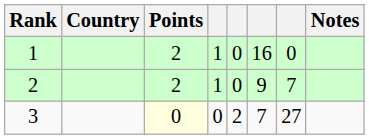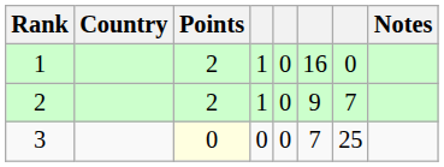 <table class="wikitable sortable" style="text-align: center;">
 <tr>
 <th>Rank</th>
 <th>Country</th>
 <th>Points</th>
 <th></th>
 <th></th>
 <th></th>
 <th></th>
 <th>Notes</th>
 </tr>
 <tr style="background:#cfc;">
 <td>1</td>
 <td align=left></td>
 <td>2</td>
 <td>1</td>
 <td>0</td>
 <td>16</td>
 <td>0</td>
 <td></td>
 </tr>
 <tr style="background:#cfc;">
 <td>2</td>
 <td align=left></td>
 <td>2</td>
 <td>1</td>
 <td>0</td>
 <td>9</td>
 <td>7</td>
 <td></td>
 </tr>
 <tr>
 <td>3</td>
 <td align=left></td>
 <td style="background: lightyellow;">0</td>
 <td>0</td>
-<td>2</td>
+<td>0</td>
 <td>7</td>
-<td>27</td>
+<td>25</td>
 <td></td>
 </tr>
 </table>
